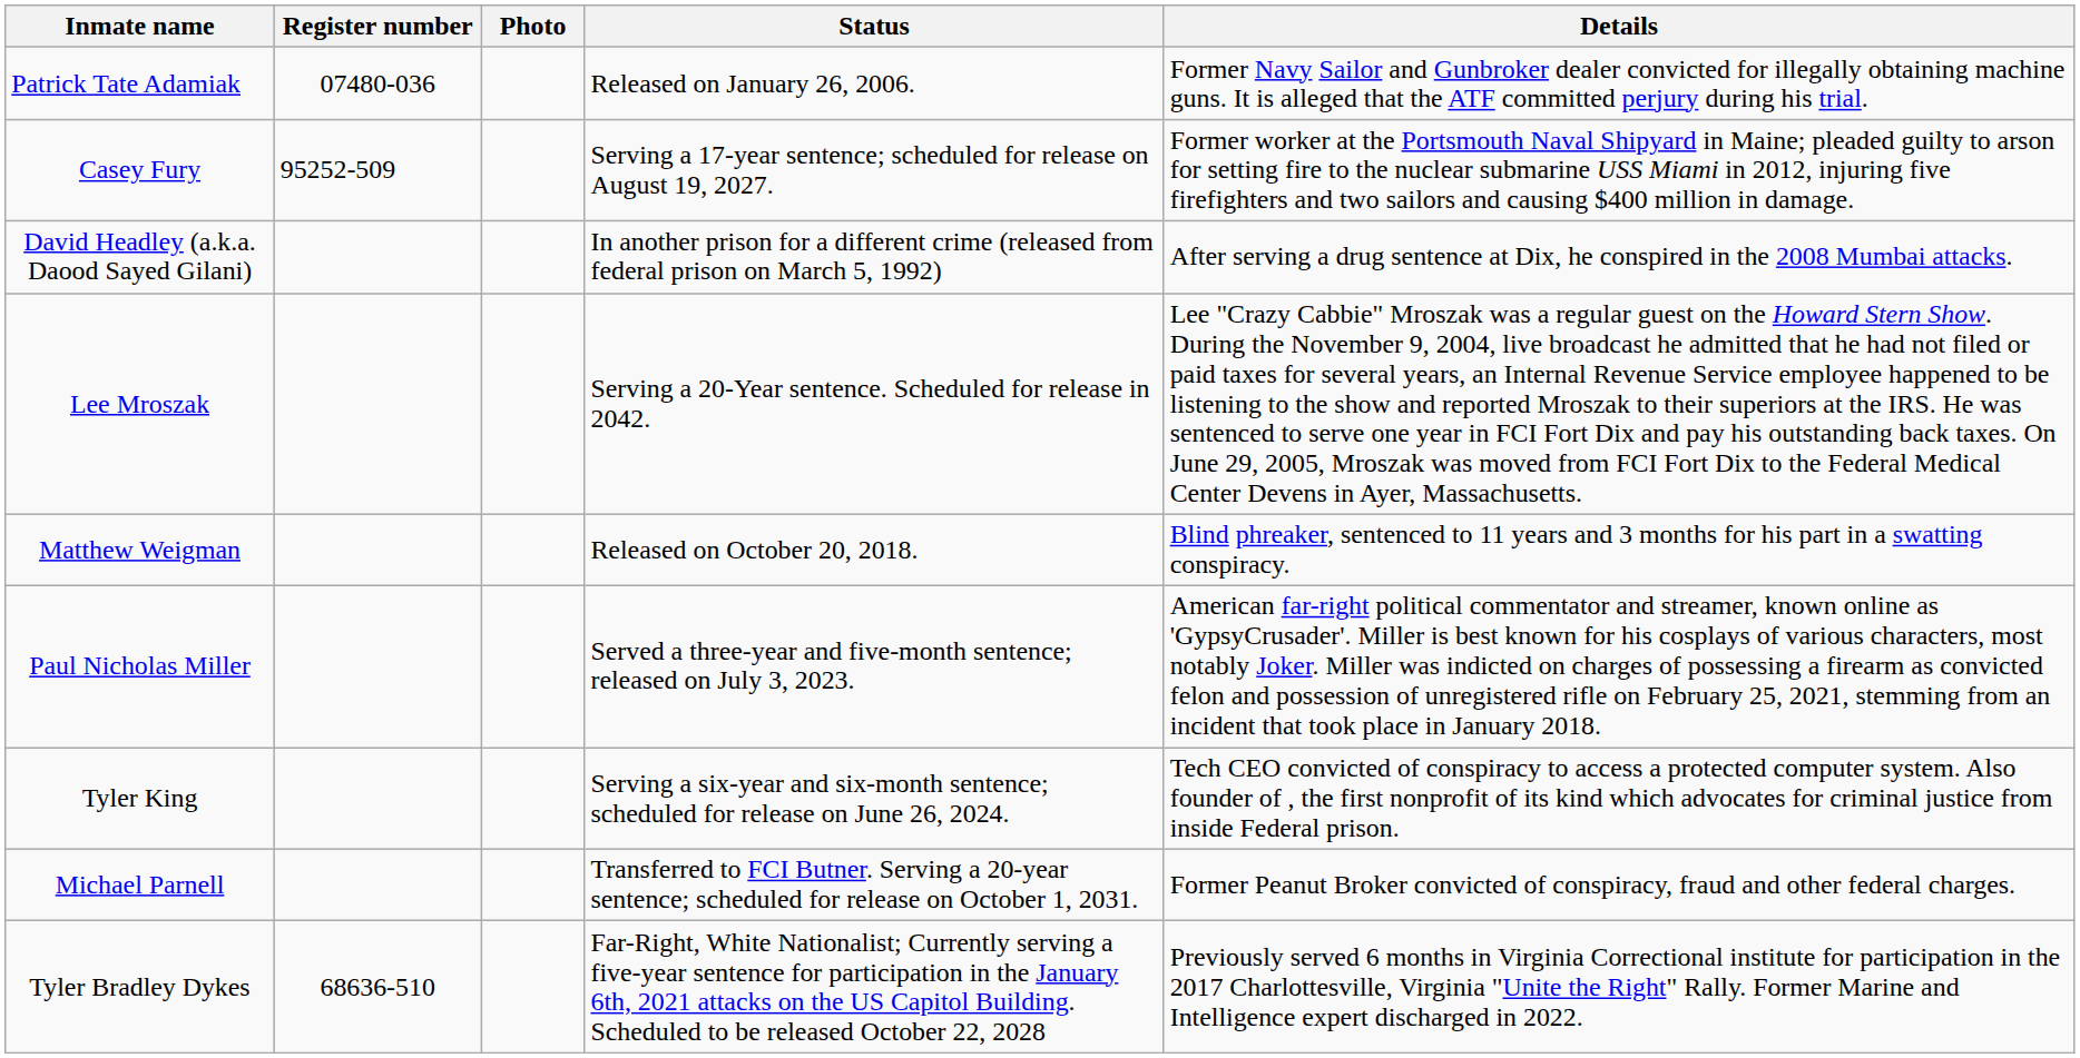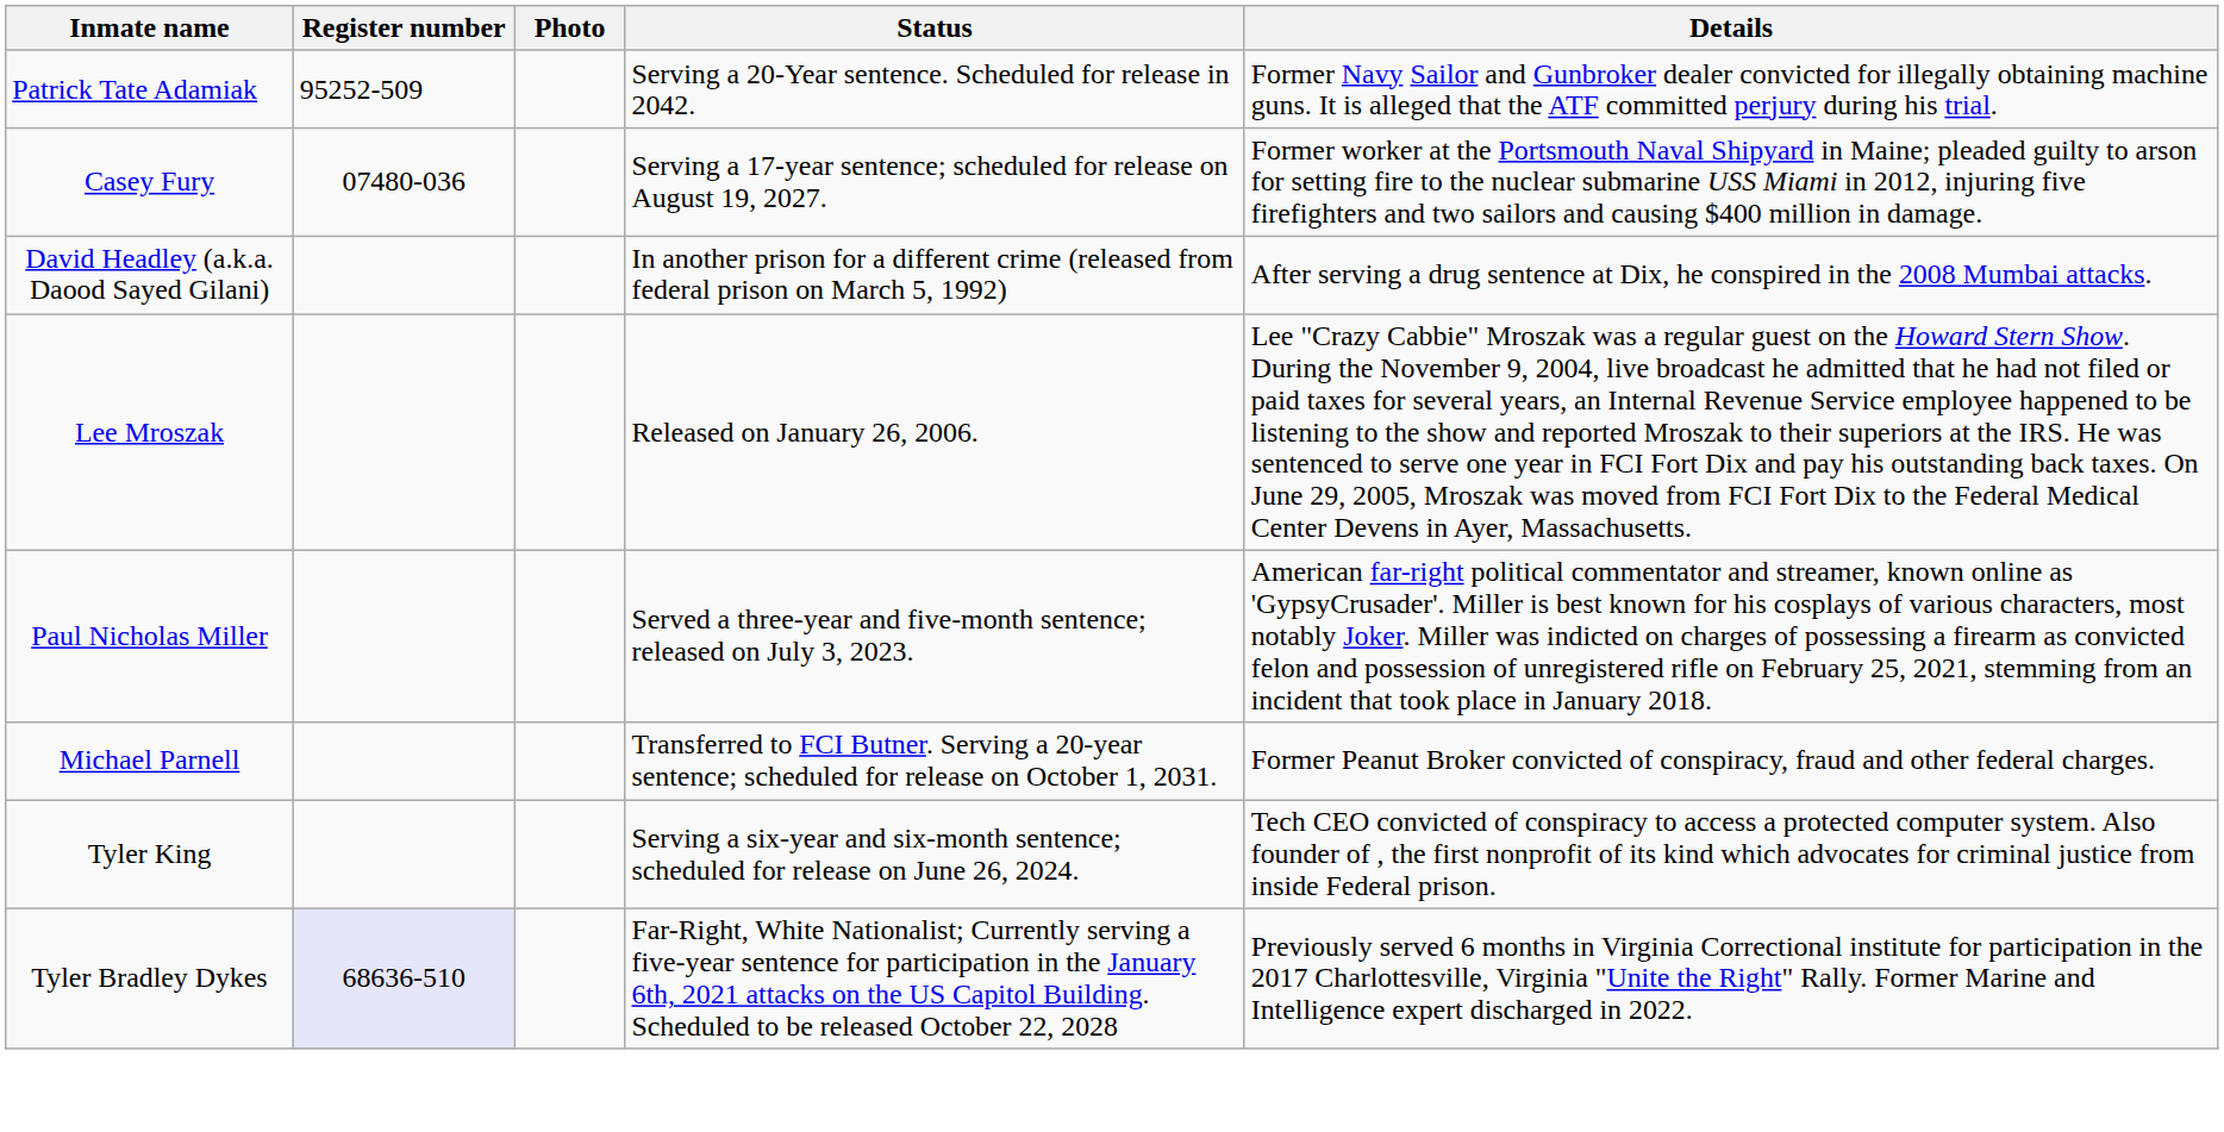 <table class="wikitable sortable">
 <tr>
 <th width="13%">Inmate name</th>
 <th width="10%">Register number</th>
 <th width=5%>Photo</th>
 <th width="28%">Status</th>
 <th width="49%">Details</th>
 </tr>
 <tr>
 <td><a href='#'>Patrick Tate Adamiak</a></td>
-<td style="text-align:center;">07480-036</td>
+<td>95252-509</td>
 <td></td>
-<td>Released on January 26, 2006.</td>
+<td>Serving a 20-Year sentence. Scheduled for release in 2042.</td>
 <td>Former <a href='#'>Navy</a> <a href='#'>Sailor</a> and <a href='#'>Gunbroker</a> dealer convicted for illegally obtaining machine guns. It is alleged that the <a href='#'>ATF</a> committed <a href='#'>perjury</a> during his <a href='#'>trial</a>.</td>
 </tr>
 <tr>
 <td style="text-align:center;"><a href='#'>Casey Fury</a></td>
-<td>95252-509</td>
+<td style="text-align:center;">07480-036</td>
 <td></td>
 <td>Serving a 17-year sentence; scheduled for release on August 19, 2027.</td>
 <td>Former worker at the <a href='#'>Portsmouth Naval Shipyard</a> in Maine; pleaded guilty to arson for setting fire to the nuclear submarine <em>USS Miami</em> in 2012, injuring five firefighters and two sailors and causing $400 million in damage.</td>
 </tr>
 <tr>
 <td style="text-align:center;"><a href='#'>David Headley</a> (a.k.a. Daood Sayed Gilani)</td>
 <td style="text-align:center;"></td>
 <td></td>
 <td>In another prison for a different crime (released from federal prison on March 5, 1992)</td>
 <td>After serving a drug sentence at Dix, he conspired in the <a href='#'>2008 Mumbai attacks</a>.</td>
 </tr>
 <tr>
 <td style="text-align:center;"><a href='#'>Lee Mroszak</a></td>
 <td style="text-align:center;"></td>
 <td></td>
-<td>Serving a 20-Year sentence. Scheduled for release in 2042.</td>
+<td>Released on January 26, 2006.</td>
 <td>Lee "Crazy Cabbie" Mroszak was a regular guest on the <em><a href='#'>Howard Stern Show</a></em>. During the November 9, 2004, live broadcast he admitted that he had not filed or paid taxes for several years, an Internal Revenue Service employee happened to be listening to the show and reported Mroszak to their superiors at the IRS. He was sentenced to serve one year in FCI Fort Dix and pay his outstanding back taxes. On June 29, 2005, Mroszak was moved from FCI Fort Dix to the Federal Medical Center Devens in Ayer, Massachusetts.</td>
-</tr>
-<tr>
-<td style="text-align:center;"><a href='#'>Matthew Weigman</a></td>
-<td style="text-align:center;"></td>
-<td></td>
-<td>Released on October 20, 2018.</td>
-<td><a href='#'>Blind</a> <a href='#'>phreaker</a>, sentenced to 11 years and 3 months for his part in a <a href='#'>swatting</a> conspiracy.</td>
 </tr>
 <tr>
 <td style="text-align:center;"><a href='#'>Paul Nicholas Miller</a></td>
 <td style="text-align:center;"></td>
 <td></td>
 <td>Served a three-year and five-month sentence; released on July 3, 2023.</td>
 <td>American <a href='#'>far-right</a> political commentator and streamer, known online as 'GypsyCrusader'. Miller is best known for his cosplays of various characters, most notably <a href='#'>Joker</a>. Miller was indicted on charges of possessing a firearm as convicted felon and possession of unregistered rifle on February 25, 2021, stemming from an incident that took place in January 2018.</td>
 </tr>
 <tr>
+<td style="text-align:center;"><a href='#'>Michael Parnell</a></td>
+<td style="text-align:center;"></td>
+<td></td>
+<td>Transferred to <a href='#'>FCI Butner</a>. Serving a 20-year sentence; scheduled for release on October 1, 2031.</td>
+<td>Former Peanut Broker convicted of conspiracy, fraud and other federal charges.</td>
+</tr>
+<tr>
 <td style="text-align:center;">Tyler King</td>
 <td style="text-align:center;"></td>
 <td></td>
 <td>Serving a six-year and six-month sentence; scheduled for release on June 26, 2024.</td>
 <td>Tech CEO convicted of conspiracy to access a protected computer system. Also founder of , the first nonprofit of its kind which advocates for criminal justice from inside Federal prison.</td>
 </tr>
 <tr>
-<td style="text-align:center;"><a href='#'>Michael Parnell</a></td>
-<td style="text-align:center;"></td>
-<td></td>
-<td>Transferred to <a href='#'>FCI Butner</a>. Serving a 20-year sentence; scheduled for release on October 1, 2031.</td>
-<td>Former Peanut Broker convicted of conspiracy, fraud and other federal charges.</td>
-</tr>
-<tr>
 <td style="text-align:center;">Tyler  Bradley Dykes</td>
-<td style="text-align:center;">68636-510</td>
+<td style="background: lavender; text-align:center;">68636-510</td>
 <td></td>
 <td>Far-Right, White Nationalist; Currently serving a five-year sentence for participation in the <a href='#'>January 6th, 2021 attacks on the US Capitol Building</a>. Scheduled to be released October 22, 2028</td>
 <td>Previously served 6 months in Virginia Correctional institute for participation in the 2017 Charlottesville, Virginia "<a href='#'>Unite the Right</a>" Rally. Former Marine and Intelligence expert discharged in 2022.</td>
 </tr>
 </table>
